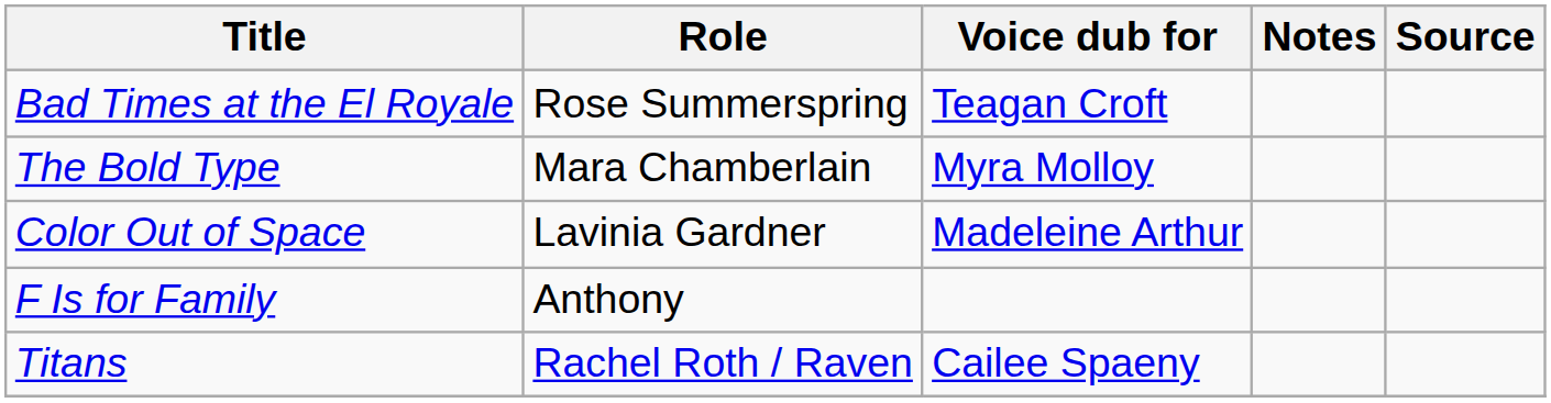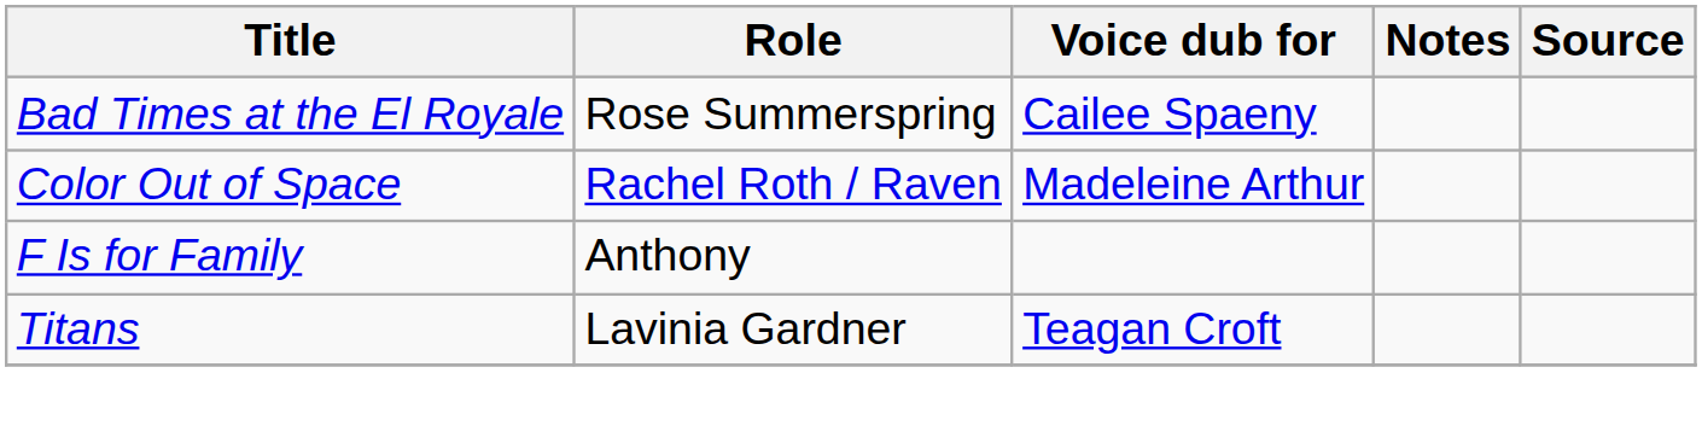 <table class="wikitable sortable plainrowheaders">
 <tr>
 <th>Title</th>
 <th>Role</th>
 <th>Voice dub for</th>
 <th class="unsortable">Notes</th>
 <th class="unsortable">Source</th>
 </tr>
 <tr>
 <td><em><a href='#'>Bad Times at the El Royale</a></em></td>
 <td>Rose Summerspring</td>
-<td><a href='#'>Teagan Croft</a></td>
-<td></td>
-<td></td>
-</tr>
-<tr>
-<td><em><a href='#'>The Bold Type</a></em></td>
-<td>Mara Chamberlain</td>
-<td><a href='#'>Myra Molloy</a></td>
+<td><a href='#'>Cailee Spaeny</a></td>
 <td></td>
 <td></td>
 </tr>
 <tr>
 <td><em><a href='#'>Color Out of Space</a></em></td>
-<td>Lavinia Gardner</td>
+<td><a href='#'>Rachel Roth / Raven</a></td>
 <td><a href='#'>Madeleine Arthur</a></td>
 <td></td>
 <td></td>
 </tr>
 <tr>
 <td><em><a href='#'>F Is for Family</a></em></td>
 <td>Anthony</td>
 <td></td>
 <td></td>
 <td></td>
 </tr>
 <tr>
 <td><em><a href='#'>Titans</a></em></td>
-<td><a href='#'>Rachel Roth / Raven</a></td>
-<td><a href='#'>Cailee Spaeny</a></td>
+<td>Lavinia Gardner</td>
+<td><a href='#'>Teagan Croft</a></td>
 <td></td>
 <td></td>
 </tr>
 <tr>
 </tr>
 </table>
